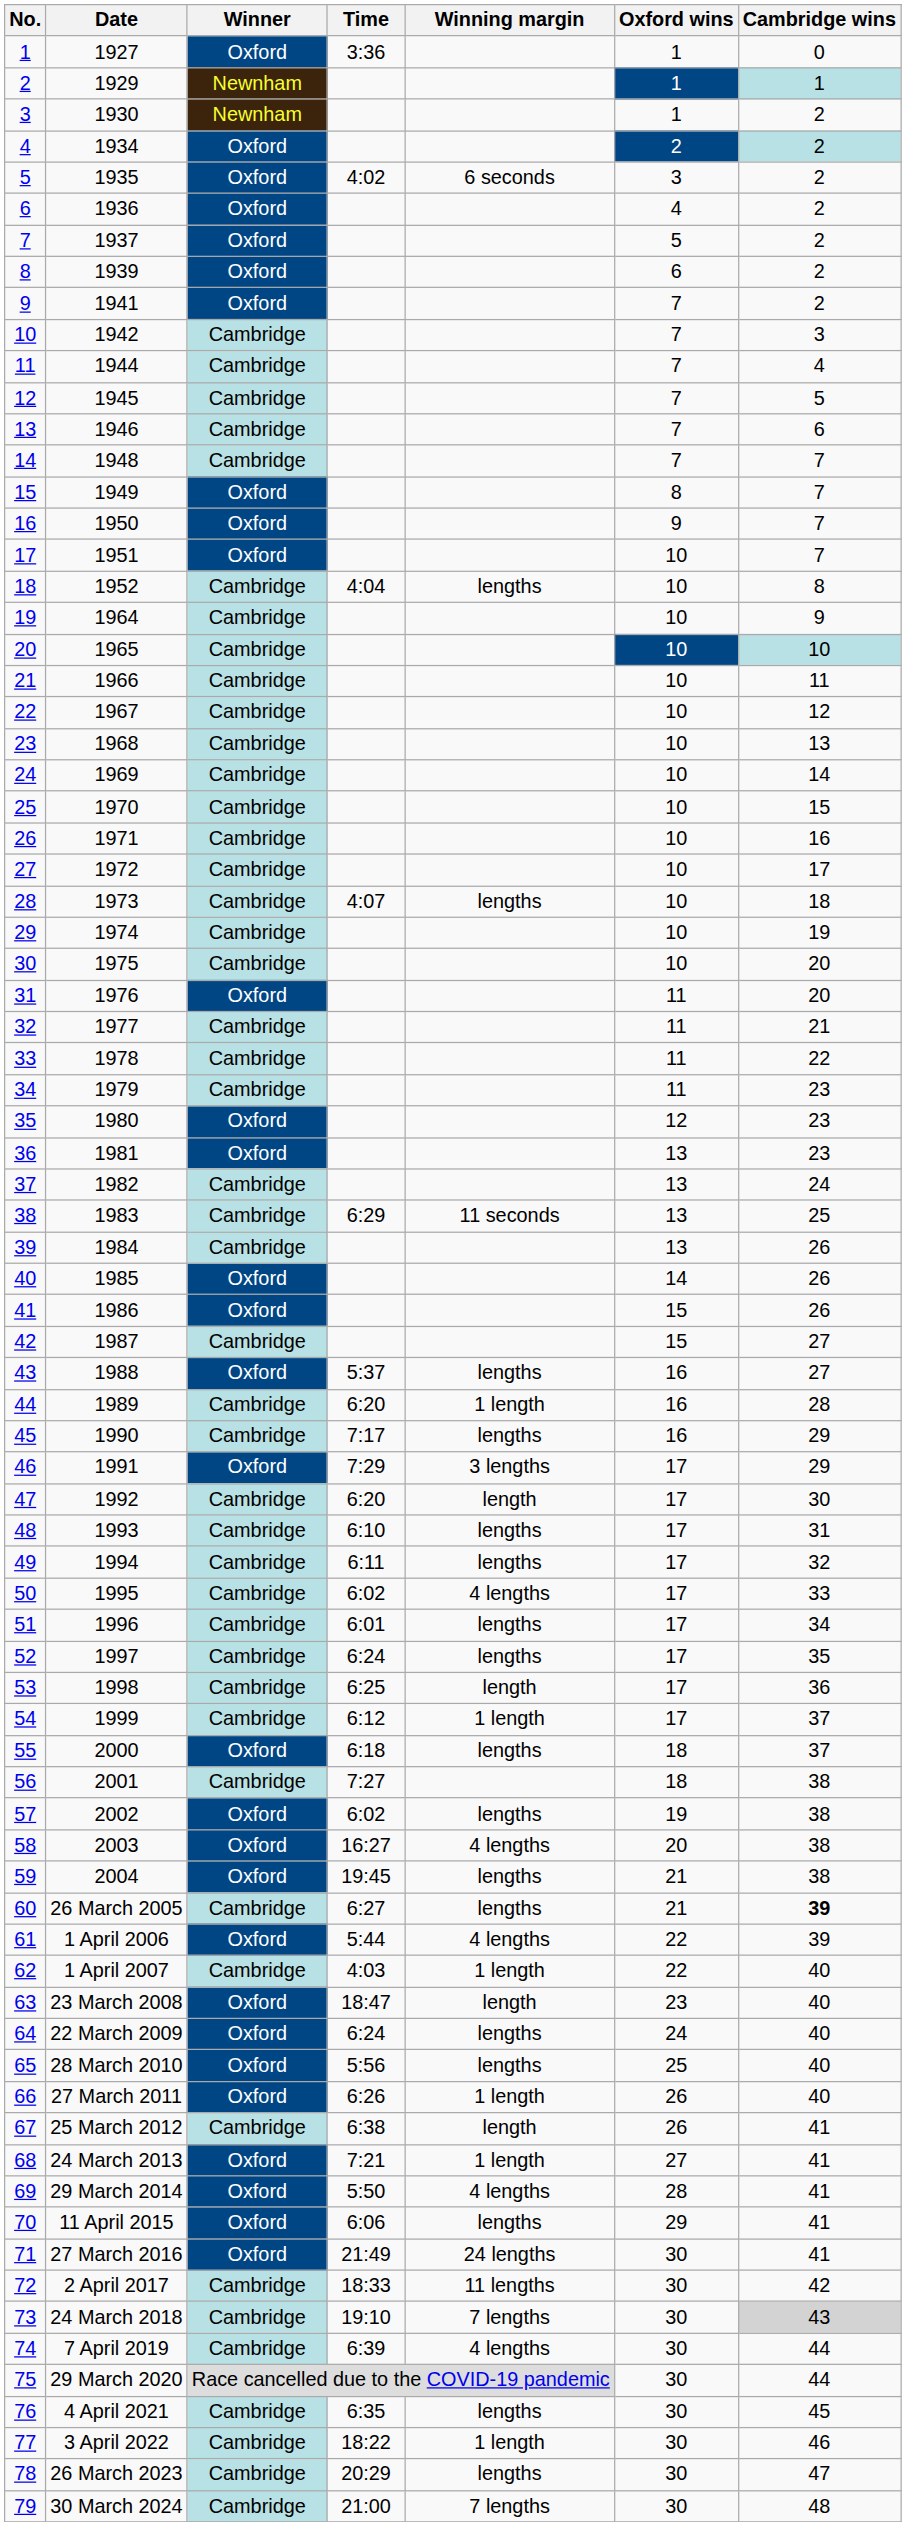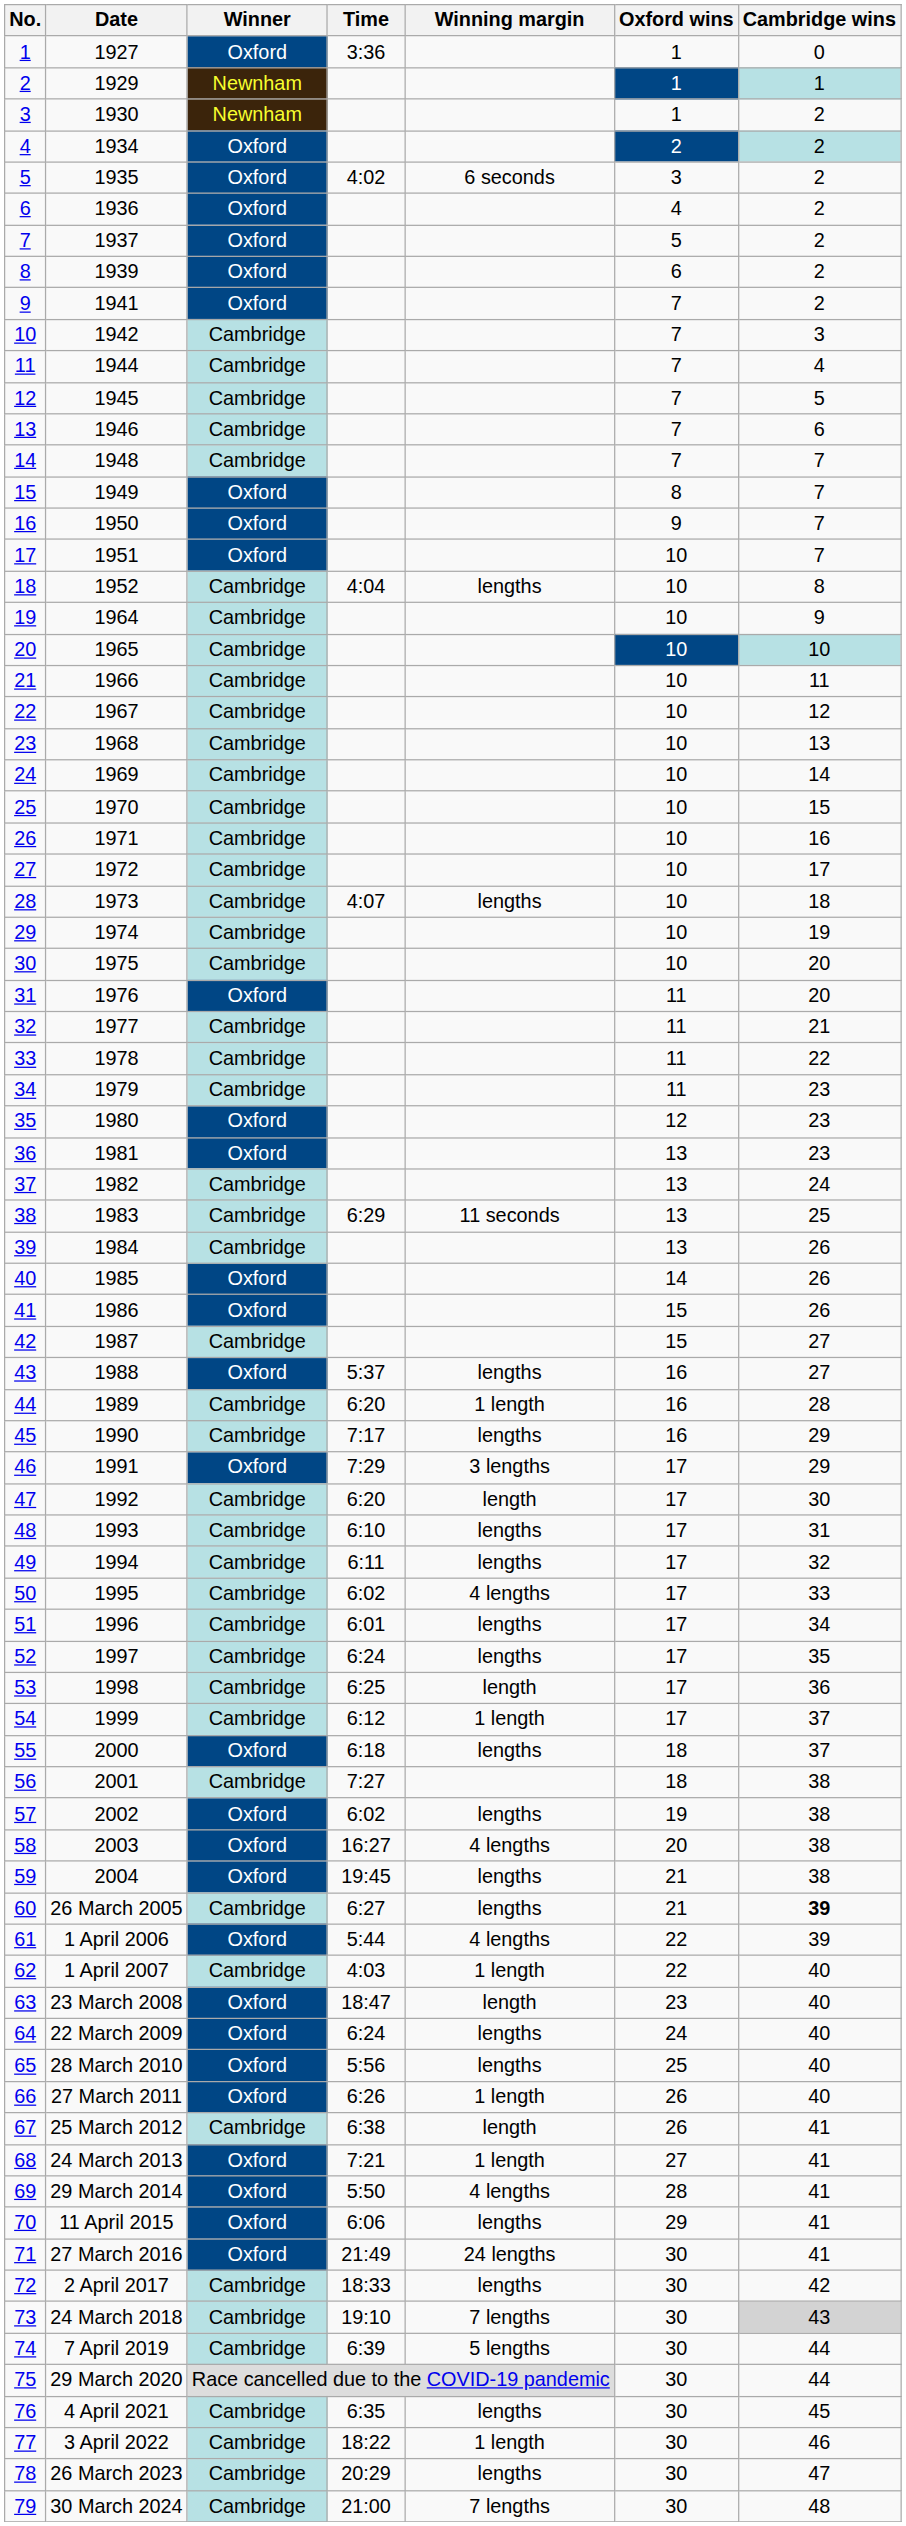 <table class="wikitable collapsible collapsed" style="border-collapse: collapse; text-align: center">
 <tr>
 <th>No.</th>
 <th>Date</th>
 <th>Winner</th>
 <th>Time</th>
 <th>Winning margin</th>
 <th>Oxford wins</th>
 <th>Cambridge wins</th>
 </tr>
 <tr>
 <td><a href='#'>1</a></td>
 <td>1927</td>
 <td style="background:#004685; color:#FFF">Oxford</td>
 <td>3:36</td>
 <td></td>
 <td>1</td>
 <td>0</td>
 </tr>
 <tr>
 <td><a href='#'>2</a></td>
 <td>1929</td>
 <td style="background:#3B240B; color:#F7FE2E">Newnham</td>
 <td></td>
 <td></td>
 <td style="background:#004685; color:#FFF">1</td>
 <td style="background:#B7E1E4; color:#000;">1</td>
 </tr>
 <tr>
 <td><a href='#'>3</a></td>
 <td>1930</td>
 <td style="background:#3B240B; color:#F7FE2E">Newnham</td>
 <td></td>
 <td></td>
 <td>1</td>
 <td>2</td>
 </tr>
 <tr>
 <td><a href='#'>4</a></td>
 <td>1934</td>
 <td style="background:#004685; color:#FFF">Oxford</td>
 <td></td>
 <td></td>
 <td style="background:#004685; color:#FFF">2</td>
 <td style="background:#B7E1E4; color:#000;">2</td>
 </tr>
 <tr>
 <td><a href='#'>5</a></td>
 <td>1935</td>
 <td style="background:#004685; color:#FFF">Oxford</td>
 <td>4:02</td>
 <td>6 seconds</td>
 <td>3</td>
 <td>2</td>
 </tr>
 <tr>
 <td><a href='#'>6</a></td>
 <td>1936</td>
 <td style="background:#004685; color:#FFF">Oxford</td>
 <td></td>
 <td></td>
 <td>4</td>
 <td>2</td>
 </tr>
 <tr>
 <td><a href='#'>7</a></td>
 <td>1937</td>
 <td style="background:#004685; color:#FFF">Oxford</td>
 <td></td>
 <td></td>
 <td>5</td>
 <td>2</td>
 </tr>
 <tr>
 <td><a href='#'>8</a></td>
 <td>1939</td>
 <td style="background:#004685; color:#FFF">Oxford</td>
 <td></td>
 <td></td>
 <td>6</td>
 <td>2</td>
 </tr>
 <tr>
 <td><a href='#'>9</a></td>
 <td>1941</td>
 <td style="background:#004685; color:#FFF">Oxford</td>
 <td></td>
 <td></td>
 <td>7</td>
 <td>2</td>
 </tr>
 <tr>
 <td><a href='#'>10</a></td>
 <td>1942</td>
 <td style="background:#B7E1E4; color:#000;">Cambridge</td>
 <td></td>
 <td></td>
 <td>7</td>
 <td>3</td>
 </tr>
 <tr>
 <td><a href='#'>11</a></td>
 <td>1944</td>
 <td style="background:#B7E1E4; color:#000;">Cambridge</td>
 <td></td>
 <td></td>
 <td>7</td>
 <td>4</td>
 </tr>
 <tr>
 <td><a href='#'>12</a></td>
 <td>1945</td>
 <td style="background:#B7E1E4; color:#000;">Cambridge</td>
 <td></td>
 <td></td>
 <td>7</td>
 <td>5</td>
 </tr>
 <tr>
 <td><a href='#'>13</a></td>
 <td>1946</td>
 <td style="background:#B7E1E4; color:#000;">Cambridge</td>
 <td></td>
 <td></td>
 <td>7</td>
 <td>6</td>
 </tr>
 <tr>
 <td><a href='#'>14</a></td>
 <td>1948</td>
 <td style="background:#B7E1E4; color:#000;">Cambridge</td>
 <td></td>
 <td></td>
 <td>7</td>
 <td>7</td>
 </tr>
 <tr>
 <td><a href='#'>15</a></td>
 <td>1949</td>
 <td style="background:#004685; color:#FFF">Oxford</td>
 <td></td>
 <td></td>
 <td>8</td>
 <td>7</td>
 </tr>
 <tr>
 <td><a href='#'>16</a></td>
 <td>1950</td>
 <td style="background:#004685; color:#FFF">Oxford</td>
 <td></td>
 <td></td>
 <td>9</td>
 <td>7</td>
 </tr>
 <tr>
 <td><a href='#'>17</a></td>
 <td>1951</td>
 <td style="background:#004685; color:#FFF">Oxford</td>
 <td></td>
 <td></td>
 <td>10</td>
 <td>7</td>
 </tr>
 <tr>
 <td><a href='#'>18</a></td>
 <td>1952</td>
 <td style="background:#B7E1E4; color:#000;">Cambridge</td>
 <td>4:04</td>
 <td> lengths</td>
 <td>10</td>
 <td>8</td>
 </tr>
 <tr>
 <td><a href='#'>19</a></td>
 <td>1964</td>
 <td style="background:#B7E1E4; color:#000;">Cambridge</td>
 <td></td>
 <td></td>
 <td>10</td>
 <td>9</td>
 </tr>
 <tr>
 <td><a href='#'>20</a></td>
 <td>1965</td>
 <td style="background:#B7E1E4; color:#000;">Cambridge</td>
 <td></td>
 <td></td>
 <td style="background:#004685; color:#FFF">10</td>
 <td style="background:#B7E1E4; color:#000;">10</td>
 </tr>
 <tr>
 <td><a href='#'>21</a></td>
 <td>1966</td>
 <td style="background:#B7E1E4; color:#000;">Cambridge</td>
 <td></td>
 <td></td>
 <td>10</td>
 <td>11</td>
 </tr>
 <tr>
 <td><a href='#'>22</a></td>
 <td>1967</td>
 <td style="background:#B7E1E4; color:#000;">Cambridge</td>
 <td></td>
 <td></td>
 <td>10</td>
 <td>12</td>
 </tr>
 <tr>
 <td><a href='#'>23</a></td>
 <td>1968</td>
 <td style="background:#B7E1E4; color:#000;">Cambridge</td>
 <td></td>
 <td></td>
 <td>10</td>
 <td>13</td>
 </tr>
 <tr>
 <td><a href='#'>24</a></td>
 <td>1969</td>
 <td style="background:#B7E1E4; color:#000;">Cambridge</td>
 <td></td>
 <td></td>
 <td>10</td>
 <td>14</td>
 </tr>
 <tr>
 <td><a href='#'>25</a></td>
 <td>1970</td>
 <td style="background:#B7E1E4; color:#000;">Cambridge</td>
 <td></td>
 <td></td>
 <td>10</td>
 <td>15</td>
 </tr>
 <tr>
 <td><a href='#'>26</a></td>
 <td>1971</td>
 <td style="background:#B7E1E4; color:#000;">Cambridge</td>
 <td></td>
 <td></td>
 <td>10</td>
 <td>16</td>
 </tr>
 <tr>
 <td><a href='#'>27</a></td>
 <td>1972</td>
 <td style="background:#B7E1E4; color:#000;">Cambridge</td>
 <td></td>
 <td></td>
 <td>10</td>
 <td>17</td>
 </tr>
 <tr>
 <td><a href='#'>28</a></td>
 <td>1973</td>
 <td style="background:#B7E1E4; color:#000;">Cambridge</td>
 <td>4:07</td>
 <td> lengths</td>
 <td>10</td>
 <td>18</td>
 </tr>
 <tr>
 <td><a href='#'>29</a></td>
 <td>1974</td>
 <td style="background:#B7E1E4; color:#000;">Cambridge</td>
 <td></td>
 <td></td>
 <td>10</td>
 <td>19</td>
 </tr>
 <tr>
 <td><a href='#'>30</a></td>
 <td>1975</td>
 <td style="background:#B7E1E4; color:#000;">Cambridge</td>
 <td></td>
 <td></td>
 <td>10</td>
 <td>20</td>
 </tr>
 <tr>
 <td><a href='#'>31</a></td>
 <td>1976</td>
 <td style="background:#004685; color:#FFF">Oxford</td>
 <td></td>
 <td></td>
 <td>11</td>
 <td>20</td>
 </tr>
 <tr>
 <td><a href='#'>32</a></td>
 <td>1977</td>
 <td style="background:#B7E1E4; color:#000;">Cambridge</td>
 <td></td>
 <td></td>
 <td>11</td>
 <td>21</td>
 </tr>
 <tr>
 <td><a href='#'>33</a></td>
 <td>1978</td>
 <td style="background:#B7E1E4; color:#000;">Cambridge</td>
 <td></td>
 <td></td>
 <td>11</td>
 <td>22</td>
 </tr>
 <tr>
 <td><a href='#'>34</a></td>
 <td>1979</td>
 <td style="background:#B7E1E4; color:#000;">Cambridge</td>
 <td></td>
 <td></td>
 <td>11</td>
 <td>23</td>
 </tr>
 <tr>
 <td><a href='#'>35</a></td>
 <td>1980</td>
 <td style="background:#004685; color:#FFF">Oxford</td>
 <td></td>
 <td></td>
 <td>12</td>
 <td>23</td>
 </tr>
 <tr>
 <td><a href='#'>36</a></td>
 <td>1981</td>
 <td style="background:#004685; color:#FFF">Oxford</td>
 <td></td>
 <td></td>
 <td>13</td>
 <td>23</td>
 </tr>
 <tr>
 <td><a href='#'>37</a></td>
 <td>1982</td>
 <td style="background:#B7E1E4; color:#000;">Cambridge</td>
 <td></td>
 <td></td>
 <td>13</td>
 <td>24</td>
 </tr>
 <tr>
 <td><a href='#'>38</a></td>
 <td>1983</td>
 <td style="background:#B7E1E4; color:#000;">Cambridge</td>
 <td>6:29</td>
 <td>11 seconds</td>
 <td>13</td>
 <td>25</td>
 </tr>
 <tr>
 <td><a href='#'>39</a></td>
 <td>1984</td>
 <td style="background:#B7E1E4; color:#000;">Cambridge</td>
 <td></td>
 <td></td>
 <td>13</td>
 <td>26</td>
 </tr>
 <tr>
 <td><a href='#'>40</a></td>
 <td>1985</td>
 <td style="background:#004685; color:#FFF">Oxford</td>
 <td></td>
 <td></td>
 <td>14</td>
 <td>26</td>
 </tr>
 <tr>
 <td><a href='#'>41</a></td>
 <td>1986</td>
 <td style="background:#004685; color:#FFF">Oxford</td>
 <td></td>
 <td></td>
 <td>15</td>
 <td>26</td>
 </tr>
 <tr>
 <td><a href='#'>42</a></td>
 <td>1987</td>
 <td style="background:#B7E1E4; color:#000;">Cambridge</td>
 <td></td>
 <td></td>
 <td>15</td>
 <td>27</td>
 </tr>
 <tr>
 <td><a href='#'>43</a></td>
 <td>1988</td>
 <td style="background:#004685; color:#FFF">Oxford</td>
 <td>5:37</td>
 <td> lengths</td>
 <td>16</td>
 <td>27</td>
 </tr>
 <tr>
 <td><a href='#'>44</a></td>
 <td>1989</td>
 <td style="background:#B7E1E4; color:#000;">Cambridge</td>
 <td>6:20</td>
 <td>1 length</td>
 <td>16</td>
 <td>28</td>
 </tr>
 <tr>
 <td><a href='#'>45</a></td>
 <td>1990</td>
 <td style="background:#B7E1E4; color:#000;">Cambridge</td>
 <td>7:17</td>
 <td> lengths</td>
 <td>16</td>
 <td>29</td>
 </tr>
 <tr>
 <td><a href='#'>46</a></td>
 <td>1991</td>
 <td style="background:#004685; color:#FFF">Oxford</td>
 <td>7:29</td>
 <td>3 lengths</td>
 <td>17</td>
 <td>29</td>
 </tr>
 <tr>
 <td><a href='#'>47</a></td>
 <td>1992</td>
 <td style="background:#B7E1E4; color:#000;">Cambridge</td>
 <td>6:20</td>
 <td> length</td>
 <td>17</td>
 <td>30</td>
 </tr>
 <tr>
 <td><a href='#'>48</a></td>
 <td>1993</td>
 <td style="background:#B7E1E4; color:#000;">Cambridge</td>
 <td>6:10</td>
 <td> lengths</td>
 <td>17</td>
 <td>31</td>
 </tr>
 <tr>
 <td><a href='#'>49</a></td>
 <td>1994</td>
 <td style="background:#B7E1E4; color:#000;">Cambridge</td>
 <td>6:11</td>
 <td> lengths</td>
 <td>17</td>
 <td>32</td>
 </tr>
 <tr>
 <td><a href='#'>50</a></td>
 <td>1995</td>
 <td style="background:#B7E1E4; color:#000;">Cambridge</td>
 <td>6:02</td>
 <td>4 lengths</td>
 <td>17</td>
 <td>33</td>
 </tr>
 <tr>
 <td><a href='#'>51</a></td>
 <td>1996</td>
 <td style="background:#B7E1E4; color:#000;">Cambridge</td>
 <td>6:01</td>
 <td> lengths</td>
 <td>17</td>
 <td>34</td>
 </tr>
 <tr>
 <td><a href='#'>52</a></td>
 <td>1997</td>
 <td style="background:#B7E1E4; color:#000;">Cambridge</td>
 <td>6:24</td>
 <td> lengths</td>
 <td>17</td>
 <td>35</td>
 </tr>
 <tr>
 <td><a href='#'>53</a></td>
 <td>1998</td>
 <td style="background:#B7E1E4; color:#000;">Cambridge</td>
 <td>6:25</td>
 <td> length</td>
 <td>17</td>
 <td>36</td>
 </tr>
 <tr>
 <td><a href='#'>54</a></td>
 <td>1999</td>
 <td style="background:#B7E1E4; color:#000;">Cambridge</td>
 <td>6:12</td>
 <td>1 length</td>
 <td>17</td>
 <td>37</td>
 </tr>
 <tr>
 <td><a href='#'>55</a></td>
 <td>2000</td>
 <td style="background:#004685; color:#FFF;">Oxford</td>
 <td>6:18</td>
 <td> lengths</td>
 <td>18</td>
 <td>37</td>
 </tr>
 <tr>
 <td><a href='#'>56</a></td>
 <td>2001</td>
 <td style="background:#B7E1E4; color:#000;">Cambridge</td>
 <td>7:27</td>
 <td></td>
 <td>18</td>
 <td>38</td>
 </tr>
 <tr>
 <td><a href='#'>57</a></td>
 <td>2002</td>
 <td style="background:#004685; color:#FFF;">Oxford</td>
 <td>6:02</td>
 <td> lengths</td>
 <td>19</td>
 <td>38</td>
 </tr>
 <tr>
 <td><a href='#'>58</a></td>
 <td>2003</td>
 <td style="background:#004685; color:#FFF;">Oxford</td>
 <td>16:27</td>
 <td>4 lengths</td>
 <td>20</td>
 <td>38</td>
 </tr>
 <tr>
 <td><a href='#'>59</a></td>
 <td>2004</td>
 <td style="background:#004685; color:#FFF;">Oxford</td>
 <td>19:45</td>
 <td> lengths</td>
 <td>21</td>
 <td>38</td>
 </tr>
 <tr>
 <td><a href='#'>60</a></td>
 <td>26 March 2005</td>
 <td style="background:#B7E1E4; color:#000;">Cambridge</td>
 <td>6:27</td>
 <td> lengths</td>
 <td>21</td>
 <td><strong>39</strong></td>
 </tr>
 <tr>
 <td><a href='#'>61</a></td>
 <td>1 April 2006</td>
 <td style="background:#004685; color:#FFF;">Oxford</td>
 <td>5:44</td>
 <td>4 lengths</td>
 <td>22</td>
 <td>39</td>
 </tr>
 <tr>
 <td><a href='#'>62</a></td>
 <td>1 April 2007</td>
 <td style="background:#B7E1E4; color:#000;">Cambridge</td>
 <td>4:03</td>
 <td>1 length</td>
 <td>22</td>
 <td>40</td>
 </tr>
 <tr>
 <td><a href='#'>63</a></td>
 <td>23 March 2008</td>
 <td style="background:#004685; color:#FFF;">Oxford</td>
 <td>18:47</td>
 <td> length</td>
 <td>23</td>
 <td>40</td>
 </tr>
 <tr>
 <td><a href='#'>64</a></td>
 <td>22 March 2009</td>
 <td style="background:#004685; color:#FFF;">Oxford</td>
 <td>6:24</td>
 <td> lengths</td>
 <td>24</td>
 <td>40</td>
 </tr>
 <tr>
 <td><a href='#'>65</a></td>
 <td>28 March 2010</td>
 <td style="background:#004685; color:#FFF;">Oxford</td>
 <td>5:56</td>
 <td> lengths</td>
 <td>25</td>
 <td>40</td>
 </tr>
 <tr>
 <td><a href='#'>66</a></td>
 <td>27 March 2011</td>
 <td style="background:#004685; color:#FFF;">Oxford</td>
 <td>6:26</td>
 <td>1 length</td>
 <td>26</td>
 <td>40</td>
 </tr>
 <tr>
 <td><a href='#'>67</a></td>
 <td>25 March 2012</td>
 <td style="background:#B7E1E4; color:#000;">Cambridge</td>
 <td>6:38</td>
 <td> length</td>
 <td>26</td>
 <td>41</td>
 </tr>
 <tr>
 <td><a href='#'>68</a></td>
 <td>24 March 2013</td>
 <td style="background:#004685; color:#FFF;">Oxford</td>
 <td>7:21</td>
 <td>1 length</td>
 <td>27</td>
 <td>41</td>
 </tr>
 <tr>
 <td><a href='#'>69</a></td>
 <td>29 March 2014</td>
 <td style="background:#004685; color:#FFF;">Oxford</td>
 <td>5:50</td>
 <td>4 lengths</td>
 <td>28</td>
 <td>41</td>
 </tr>
 <tr>
 <td><a href='#'>70</a></td>
 <td>11 April 2015</td>
 <td style="background:#004685; color:#FFF;">Oxford</td>
 <td>6:06</td>
 <td> lengths</td>
 <td>29</td>
 <td>41</td>
 </tr>
 <tr>
 <td><a href='#'>71</a></td>
 <td>27 March 2016</td>
 <td style="background:#004685; color:#FFF;">Oxford</td>
 <td>21:49</td>
 <td>24 lengths</td>
 <td>30</td>
 <td>41</td>
 </tr>
 <tr>
 <td><a href='#'>72</a></td>
 <td>2 April 2017</td>
 <td style="background:#B7E1E4; color:#000;">Cambridge</td>
 <td>18:33</td>
-<td>11 lengths</td>
+<td> lengths</td>
 <td>30</td>
 <td>42</td>
 </tr>
 <tr>
 <td><a href='#'>73</a></td>
 <td>24 March 2018</td>
 <td style="background:#B7E1E4; color:#000;">Cambridge</td>
 <td>19:10</td>
 <td>7 lengths</td>
 <td>30</td>
 <td style="background: lightgrey;">43</td>
 </tr>
 <tr>
 <td><a href='#'>74</a></td>
 <td>7 April 2019</td>
 <td style="background:#B7E1E4; color:#000;">Cambridge</td>
 <td>6:39</td>
-<td>4 lengths</td>
+<td>5 lengths</td>
 <td>30</td>
 <td>44</td>
 </tr>
 <tr>
 <td><a href='#'>75</a></td>
 <td>29 March 2020</td>
 <td style="background:#dddddd" colspan="3">Race cancelled due to the <a href='#'>COVID-19 pandemic</a></td>
 <td>30</td>
 <td>44</td>
 </tr>
 <tr>
 <td><a href='#'>76</a></td>
 <td>4 April 2021</td>
 <td style="background:#B7E1E4; color:#000;">Cambridge</td>
 <td>6:35</td>
 <td> lengths</td>
 <td>30</td>
 <td>45</td>
 </tr>
 <tr>
 <td><a href='#'>77</a></td>
 <td>3 April 2022</td>
 <td style="background:#B7E1E4; color:#000;">Cambridge</td>
 <td>18:22</td>
 <td>1 length</td>
 <td>30</td>
 <td>46</td>
 </tr>
 <tr>
 <td><a href='#'>78</a></td>
 <td>26 March 2023</td>
 <td style="background:#B7E1E4; color:#000;">Cambridge</td>
 <td>20:29</td>
 <td> lengths</td>
 <td>30</td>
 <td>47</td>
 </tr>
 <tr>
 <td><a href='#'>79</a></td>
 <td>30 March 2024</td>
 <td style="background:#B7E1E4; color:#000;">Cambridge</td>
 <td>21:00</td>
 <td>7 lengths</td>
 <td>30</td>
 <td>48</td>
 </tr>
 </table>
